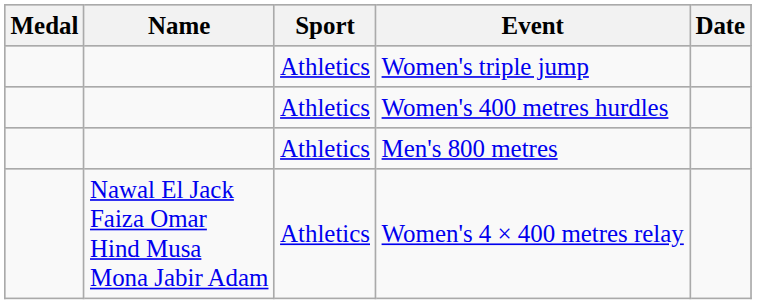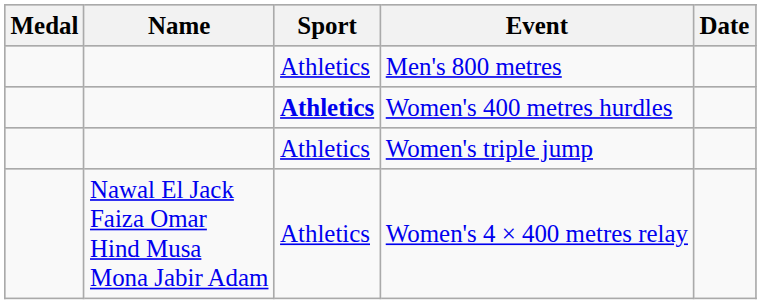 <table class="wikitable sortable" style="font-size:95%">
 <tr>
 <th>Medal</th>
 <th>Name</th>
 <th>Sport</th>
 <th>Event</th>
 <th>Date</th>
 </tr>
 <tr>
 <td></td>
 <td></td>
 <td><a href='#'>Athletics</a></td>
-<td><a href='#'>Women's triple jump</a></td>
+<td><a href='#'>Men's 800 metres</a></td>
 <td></td>
 </tr>
 <tr>
 <td></td>
 <td></td>
-<td><a href='#'>Athletics</a></td>
+<td><strong><a href='#'>Athletics</a></strong></td>
 <td><a href='#'>Women's 400 metres hurdles</a></td>
 <td></td>
 </tr>
 <tr>
 <td></td>
 <td></td>
 <td><a href='#'>Athletics</a></td>
-<td><a href='#'>Men's 800 metres</a></td>
+<td><a href='#'>Women's triple jump</a></td>
 <td></td>
 </tr>
 <tr>
 <td></td>
 <td><a href='#'>Nawal El Jack</a><br><a href='#'>Faiza Omar</a><br><a href='#'>Hind Musa</a><br><a href='#'>Mona Jabir Adam</a></td>
 <td><a href='#'>Athletics</a></td>
 <td><a href='#'>Women's 4 × 400 metres relay</a></td>
 <td></td>
 </tr>
 </table>
